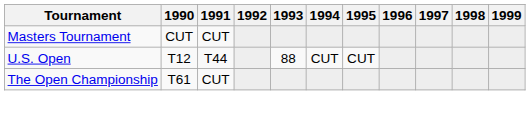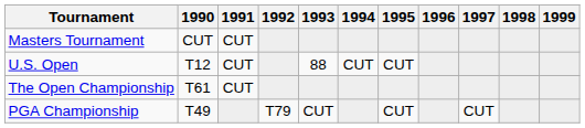 <table class="wikitable" style="font-size:95%;text-align:center;">
 <tr>
 <th>Tournament</th>
 <th>1990</th>
 <th>1991</th>
 <th>1992</th>
 <th>1993</th>
 <th>1994</th>
 <th>1995</th>
 <th>1996</th>
 <th>1997</th>
 <th>1998</th>
 <th>1999</th>
 </tr>
 <tr>
 <td align=left><a href='#'>Masters Tournament</a></td>
 <td>CUT</td>
 <td>CUT</td>
 <td style="background:#eeeeee;"></td>
 <td style="background:#eeeeee;"></td>
 <td style="background:#eeeeee;"></td>
 <td style="background:#eeeeee;"></td>
 <td style="background:#eeeeee;"></td>
 <td style="background:#eeeeee;"></td>
 <td style="background:#eeeeee;"></td>
 <td style="background:#eeeeee;"></td>
 </tr>
 <tr>
 <td align=left><a href='#'>U.S. Open</a></td>
 <td>T12</td>
-<td>T44</td>
+<td>CUT</td>
 <td style="background:#eeeeee;"></td>
 <td>88</td>
 <td>CUT</td>
 <td>CUT</td>
 <td style="background:#eeeeee;"></td>
 <td style="background:#eeeeee;"></td>
 <td style="background:#eeeeee;"></td>
 <td style="background:#eeeeee;"></td>
 </tr>
 <tr>
 <td align=left><a href='#'>The Open Championship</a></td>
 <td>T61</td>
 <td>CUT</td>
 <td style="background:#eeeeee;"></td>
 <td style="background:#eeeeee;"></td>
 <td style="background:#eeeeee;"></td>
 <td style="background:#eeeeee;"></td>
 <td style="background:#eeeeee;"></td>
 <td style="background:#eeeeee;"></td>
 <td style="background:#eeeeee;"></td>
 <td style="background:#eeeeee;"></td>
 </tr>
+<tr>
+<td align=left><a href='#'>PGA Championship</a></td>
+<td>T49</td>
+<td style="background:#eeeeee;"></td>
+<td>T79</td>
+<td>CUT</td>
+<td style="background:#eeeeee;"></td>
+<td>CUT</td>
+<td style="background:#eeeeee;"></td>
+<td>CUT</td>
+<td style="background:#eeeeee;"></td>
+<td style="background:#eeeeee;"></td>
+</tr>
 </table>
